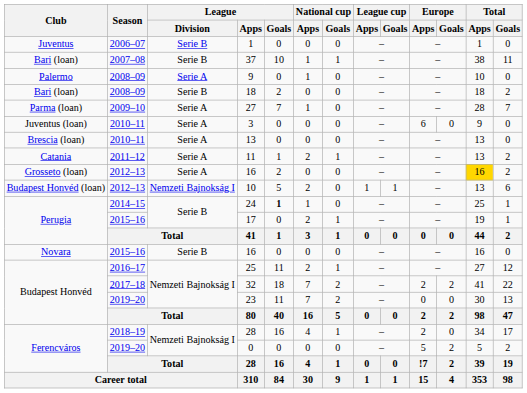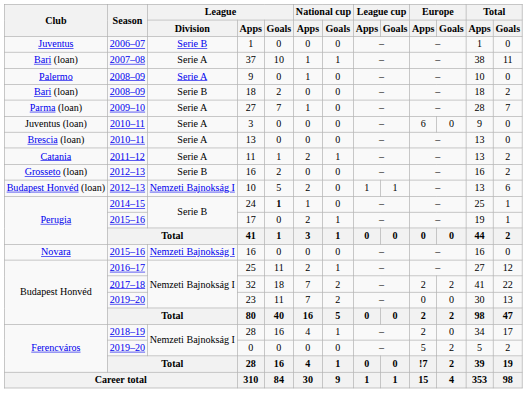 <table class="wikitable" style="text-align:center">
 <tr>
 <th rowspan="2">Club</th>
 <th rowspan="2">Season</th>
 <th colspan="3">League</th>
 <th colspan="2">National cup</th>
 <th colspan="2">League cup</th>
 <th colspan="2">Europe</th>
 <th colspan="2">Total</th>
 </tr>
 <tr>
 <th>Division</th>
 <th>Apps</th>
 <th>Goals</th>
 <th>Apps</th>
 <th>Goals</th>
 <th>Apps</th>
 <th>Goals</th>
 <th>Apps</th>
 <th>Goals</th>
 <th>Apps</th>
 <th>Goals</th>
 </tr>
 <tr>
 <td><a href='#'>Juventus</a></td>
 <td><a href='#'>2006–07</a></td>
 <td><a href='#'>Serie B</a></td>
 <td>1</td>
 <td>0</td>
 <td>0</td>
 <td>0</td>
 <td colspan="2">–</td>
 <td colspan="2">–</td>
 <td>1</td>
 <td>0</td>
 </tr>
 <tr>
 <td><a href='#'>Bari</a> (loan)</td>
 <td><a href='#'>2007–08</a></td>
-<td>Serie B</td>
+<td>Serie A</td>
 <td>37</td>
 <td>10</td>
 <td>1</td>
 <td>1</td>
 <td colspan="2">–</td>
 <td colspan="2">–</td>
 <td>38</td>
 <td>11</td>
 </tr>
 <tr>
 <td><a href='#'>Palermo</a></td>
 <td><a href='#'>2008–09</a></td>
 <td><a href='#'>Serie A</a></td>
 <td>9</td>
 <td>0</td>
 <td>1</td>
 <td>0</td>
 <td colspan="2">–</td>
 <td colspan="2">–</td>
 <td>10</td>
 <td>0</td>
 </tr>
 <tr>
 <td><a href='#'>Bari</a> (loan)</td>
 <td><a href='#'>2008–09</a></td>
 <td>Serie B</td>
 <td>18</td>
 <td>2</td>
 <td>0</td>
 <td>0</td>
 <td colspan="2">–</td>
 <td colspan="2">–</td>
 <td>18</td>
 <td>2</td>
 </tr>
 <tr>
 <td><a href='#'>Parma</a> (loan)</td>
 <td><a href='#'>2009–10</a></td>
 <td>Serie A</td>
 <td>27</td>
 <td>7</td>
 <td>1</td>
 <td>0</td>
 <td colspan="2">–</td>
 <td colspan="2">–</td>
 <td>28</td>
 <td>7</td>
 </tr>
 <tr>
 <td>Juventus (loan)</td>
 <td><a href='#'>2010–11</a></td>
 <td>Serie A</td>
 <td>3</td>
 <td>0</td>
 <td>0</td>
 <td>0</td>
 <td colspan="2">–</td>
 <td>6</td>
 <td>0</td>
 <td>9</td>
 <td>0</td>
 </tr>
 <tr>
 <td><a href='#'>Brescia</a> (loan)</td>
 <td><a href='#'>2010–11</a></td>
 <td>Serie A</td>
 <td>13</td>
 <td>0</td>
 <td>0</td>
 <td>0</td>
 <td colspan="2">–</td>
 <td colspan="2">–</td>
 <td>13</td>
 <td>0</td>
 </tr>
 <tr>
 <td><a href='#'>Catania</a></td>
 <td><a href='#'>2011–12</a></td>
 <td>Serie A</td>
 <td>11</td>
 <td>1</td>
 <td>2</td>
 <td>1</td>
 <td colspan="2">–</td>
 <td colspan="2">–</td>
 <td>13</td>
 <td>2</td>
 </tr>
 <tr>
 <td><a href='#'>Grosseto</a> (loan)</td>
 <td><a href='#'>2012–13</a></td>
-<td>Serie A</td>
+<td>Serie B</td>
 <td>16</td>
 <td>2</td>
 <td>0</td>
 <td>0</td>
 <td colspan="2">–</td>
 <td colspan="2">–</td>
-<td style="background: gold;">16</td>
+<td>16</td>
 <td>2</td>
 </tr>
 <tr>
 <td><a href='#'>Budapest Honvéd</a> (loan)</td>
 <td><a href='#'>2012–13</a></td>
 <td><a href='#'>Nemzeti Bajnokság I</a></td>
 <td>10</td>
 <td>5</td>
 <td>2</td>
 <td>0</td>
 <td>1</td>
 <td>1</td>
 <td colspan="2">–</td>
 <td>13</td>
 <td>6</td>
 </tr>
 <tr>
 <td rowspan="3"><a href='#'>Perugia</a></td>
 <td><a href='#'>2014–15</a></td>
 <td rowspan="2">Serie B</td>
 <td>24</td>
 <td><strong>1</strong></td>
 <td>1</td>
 <td>0</td>
 <td colspan="2">–</td>
 <td colspan="2">–</td>
 <td>25</td>
 <td>1</td>
 </tr>
 <tr>
 <td><a href='#'>2015–16</a></td>
 <td>17</td>
 <td>0</td>
 <td>2</td>
 <td>1</td>
 <td colspan="2">–</td>
 <td colspan="2">–</td>
 <td>19</td>
 <td>1</td>
 </tr>
 <tr>
 <th colspan="2">Total</th>
 <th>41</th>
 <th>1</th>
 <th>3</th>
 <th>1</th>
 <th>0</th>
 <th>0</th>
 <th>0</th>
 <th>0</th>
 <th>44</th>
 <th>2</th>
 </tr>
 <tr>
 <td><a href='#'>Novara</a></td>
 <td><a href='#'>2015–16</a></td>
-<td>Serie B</td>
+<td><a href='#'>Nemzeti Bajnokság I</a></td>
 <td>16</td>
 <td>0</td>
 <td>0</td>
 <td>0</td>
 <td colspan="2">–</td>
 <td colspan="2">–</td>
 <td>16</td>
 <td>0</td>
 </tr>
 <tr>
 <td rowspan="4">Budapest Honvéd</td>
 <td><a href='#'>2016–17</a></td>
 <td rowspan="3">Nemzeti Bajnokság I</td>
 <td>25</td>
 <td>11</td>
 <td>2</td>
 <td>1</td>
 <td colspan="2">–</td>
 <td colspan="2">–</td>
 <td>27</td>
 <td>12</td>
 </tr>
 <tr>
 <td><a href='#'>2017–18</a></td>
 <td>32</td>
 <td>18</td>
 <td>7</td>
 <td>2</td>
 <td colspan="2">–</td>
 <td>2</td>
 <td>2</td>
 <td>41</td>
 <td>22</td>
 </tr>
 <tr>
 <td><a href='#'>2019–20</a></td>
 <td>23</td>
 <td>11</td>
 <td>7</td>
 <td>2</td>
 <td colspan="2">–</td>
 <td>0</td>
 <td>0</td>
 <td>30</td>
 <td>13</td>
 </tr>
 <tr>
 <th colspan="2">Total</th>
 <th>80</th>
 <th>40</th>
 <th>16</th>
 <th>5</th>
 <th>0</th>
 <th>0</th>
 <th>2</th>
 <th>2</th>
 <th>98</th>
 <th>47</th>
 </tr>
 <tr>
 <td rowspan="3"><a href='#'>Ferencváros</a></td>
 <td><a href='#'>2018–19</a></td>
 <td rowspan="2">Nemzeti Bajnokság I</td>
 <td>28</td>
 <td>16</td>
 <td>4</td>
 <td>1</td>
 <td colspan="2">–</td>
 <td>2</td>
 <td>0</td>
 <td>34</td>
 <td>17</td>
 </tr>
 <tr>
 <td><a href='#'>2019–20</a></td>
 <td>0</td>
 <td>0</td>
 <td>0</td>
 <td>0</td>
 <td colspan="2">–</td>
 <td>5</td>
 <td>2</td>
 <td>5</td>
 <td>2</td>
 </tr>
 <tr>
 <th colspan="2">Total</th>
 <th>28</th>
 <th>16</th>
 <th>4</th>
 <th>1</th>
 <th>0</th>
 <th>0</th>
 <th>!7</th>
 <th>2</th>
 <th>39</th>
 <th>19</th>
 </tr>
 <tr>
 <th colspan="3">Career total</th>
 <th>310</th>
 <th>84</th>
 <th>30</th>
 <th>9</th>
 <th>1</th>
 <th>1</th>
 <th>15</th>
 <th>4</th>
 <th>353</th>
 <th>98</th>
 </tr>
 </table>
